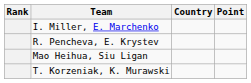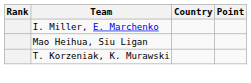 <table class="wikitable sortable">
 <tr>
 <th>Rank</th>
 <th>Team</th>
 <th>Country</th>
 <th>Point</th>
 </tr>
 <tr>
 <th></th>
 <td>I. Miller, <a href='#'>E. Marchenko</a></td>
-<td></td>
-<td></td>
-</tr>
-<tr>
-<th></th>
-<td>R. Pencheva, E. Krystev</td>
 <td></td>
 <td></td>
 </tr>
 <tr>
 <th></th>
 <td>Mao Heihua, Siu Ligan</td>
 <td></td>
 <td></td>
 </tr>
 <tr>
 <th></th>
 <td>T. Korzeniak, K. Murawski</td>
 <td></td>
 <td></td>
 </tr>
 </table>
